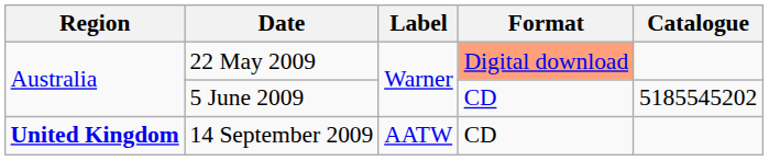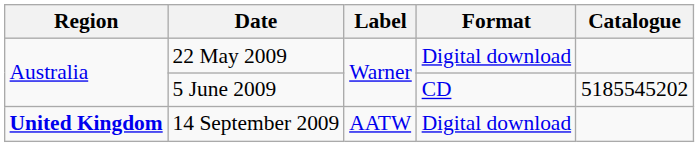 <table class="wikitable">
 <tr>
 <th>Region</th>
 <th>Date</th>
 <th>Label</th>
 <th>Format</th>
 <th>Catalogue</th>
 </tr>
 <tr>
 <td rowspan="2"><a href='#'>Australia</a></td>
 <td>22 May 2009</td>
 <td rowspan="2"><a href='#'>Warner</a></td>
-<td style="background: lightsalmon;"><a href='#'>Digital download</a></td>
+<td><a href='#'>Digital download</a></td>
 <td></td>
 </tr>
 <tr>
 <td>5 June 2009</td>
 <td><a href='#'>CD</a></td>
 <td>5185545202</td>
 </tr>
 <tr>
 <td><strong><a href='#'>United Kingdom</a></strong></td>
 <td>14 September 2009</td>
 <td><a href='#'>AATW</a></td>
-<td>CD</td>
+<td><a href='#'>Digital download</a></td>
 <td></td>
 </tr>
 </table>
